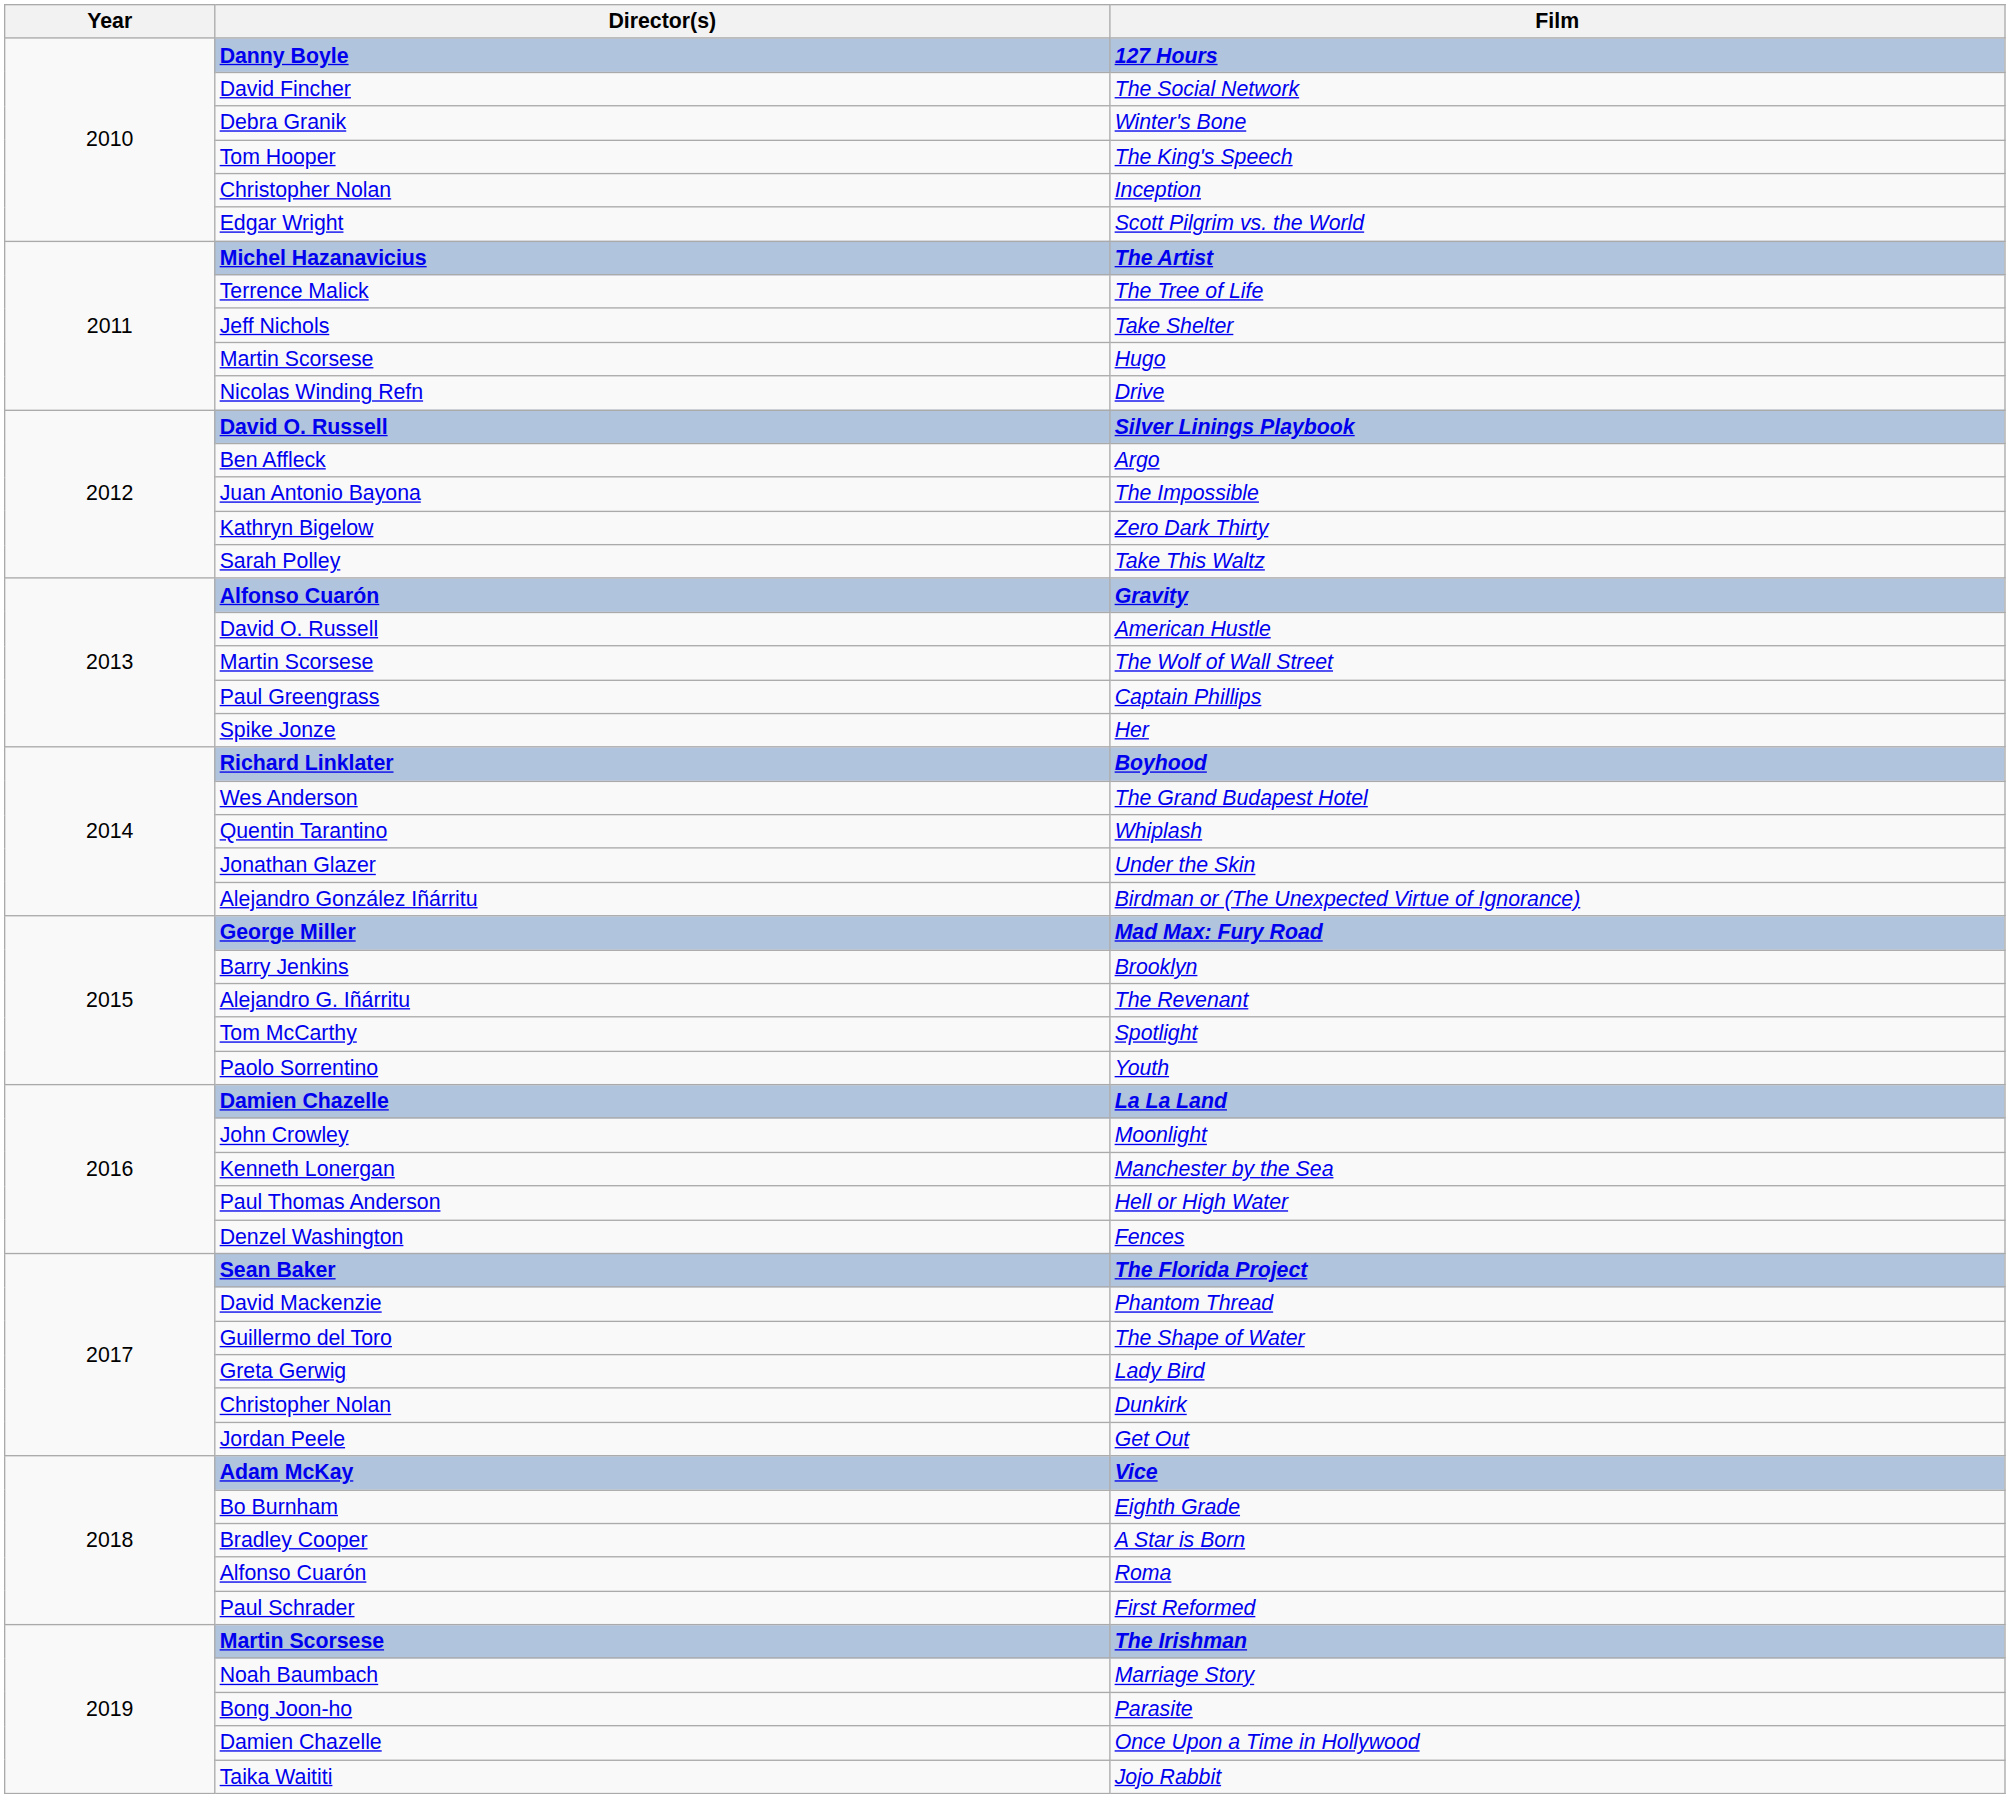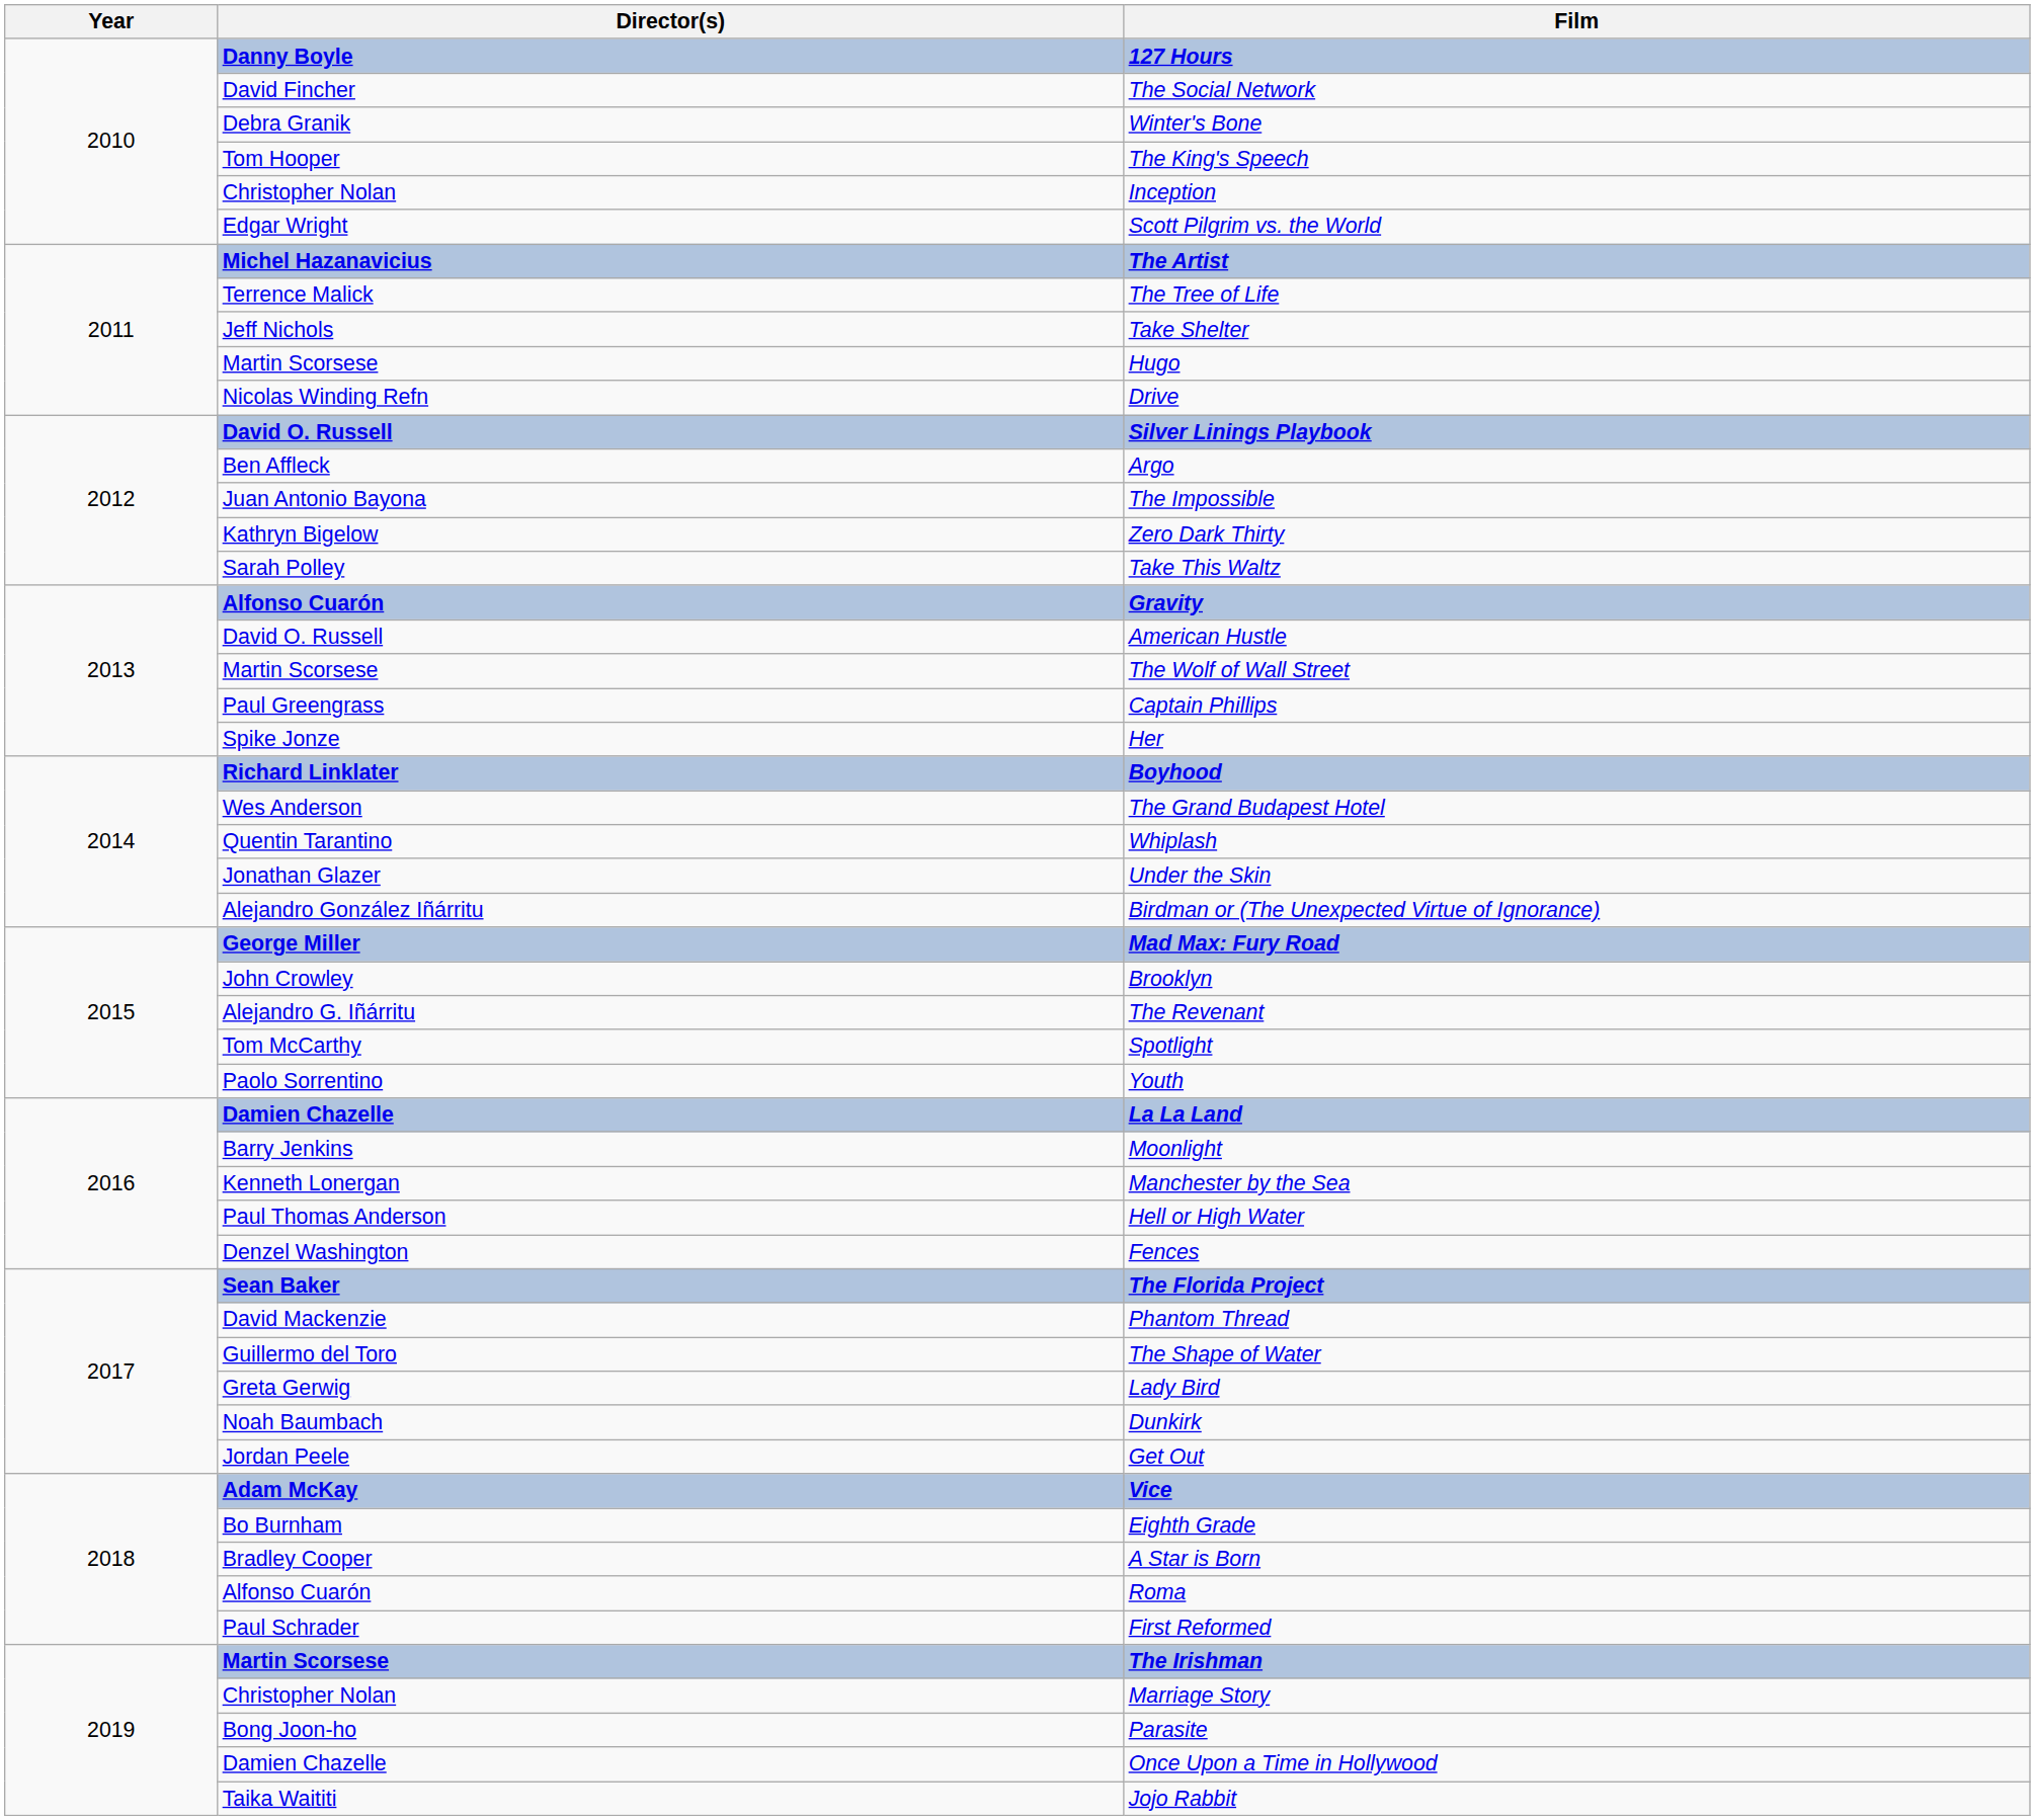 <table class="wikitable" width="95%" cellpadding="5">
 <tr>
 <th width="100"><strong>Year</strong></th>
 <th width="450"><strong>Director(s)</strong></th>
 <th width="450"><strong>Film</strong></th>
 </tr>
 <tr>
 <td rowspan=6 style="text-align:center;">2010<br></td>
 <td style="background:#B0C4DE;"><strong><a href='#'>Danny Boyle</a></strong></td>
 <td style="background:#B0C4DE;"><strong><em><a href='#'>127 Hours</a></em></strong></td>
 </tr>
 <tr>
 <td><a href='#'>David Fincher</a></td>
 <td><em><a href='#'>The Social Network</a></em></td>
 </tr>
 <tr>
 <td><a href='#'>Debra Granik</a></td>
 <td><em><a href='#'>Winter's Bone</a></em></td>
 </tr>
 <tr>
 <td><a href='#'>Tom Hooper</a></td>
 <td><em><a href='#'>The King's Speech</a></em></td>
 </tr>
 <tr>
 <td><a href='#'>Christopher Nolan</a></td>
 <td><em><a href='#'>Inception</a></em></td>
 </tr>
 <tr>
 <td><a href='#'>Edgar Wright</a></td>
 <td><em><a href='#'>Scott Pilgrim vs. the World</a></em></td>
 </tr>
 <tr>
 <td rowspan=5 style="text-align:center;">2011<br></td>
 <td style="background:#B0C4DE;"><strong><a href='#'>Michel Hazanavicius</a></strong></td>
 <td style="background:#B0C4DE;"><strong><em><a href='#'>The Artist</a></em></strong></td>
 </tr>
 <tr>
 <td><a href='#'>Terrence Malick</a></td>
 <td><em><a href='#'>The Tree of Life</a></em></td>
 </tr>
 <tr>
 <td><a href='#'>Jeff Nichols</a></td>
 <td><em><a href='#'>Take Shelter</a></em></td>
 </tr>
 <tr>
 <td><a href='#'>Martin Scorsese</a></td>
 <td><em><a href='#'>Hugo</a></em></td>
 </tr>
 <tr>
 <td><a href='#'>Nicolas Winding Refn</a></td>
 <td><em><a href='#'>Drive</a></em></td>
 </tr>
 <tr>
 <td rowspan=5 style="text-align:center;">2012<br></td>
 <td style="background:#B0C4DE;"><strong><a href='#'>David O. Russell</a></strong></td>
 <td style="background:#B0C4DE;"><strong><em><a href='#'>Silver Linings Playbook</a></em></strong></td>
 </tr>
 <tr>
 <td><a href='#'>Ben Affleck</a></td>
 <td><em><a href='#'>Argo</a></em></td>
 </tr>
 <tr>
 <td><a href='#'>Juan Antonio Bayona</a></td>
 <td><em><a href='#'>The Impossible</a></em></td>
 </tr>
 <tr>
 <td><a href='#'>Kathryn Bigelow</a></td>
 <td><em><a href='#'>Zero Dark Thirty</a></em></td>
 </tr>
 <tr>
 <td><a href='#'>Sarah Polley</a></td>
 <td><em><a href='#'>Take This Waltz</a></em></td>
 </tr>
 <tr>
 <td rowspan=5 style="text-align:center;">2013<br></td>
 <td style="background:#B0C4DE;"><strong><a href='#'>Alfonso Cuarón</a></strong></td>
 <td style="background:#B0C4DE;"><strong><em><a href='#'>Gravity</a></em></strong></td>
 </tr>
 <tr>
 <td><a href='#'>David O. Russell</a></td>
 <td><em><a href='#'>American Hustle</a></em></td>
 </tr>
 <tr>
 <td><a href='#'>Martin Scorsese</a></td>
 <td><em><a href='#'>The Wolf of Wall Street</a></em></td>
 </tr>
 <tr>
 <td><a href='#'>Paul Greengrass</a></td>
 <td><em><a href='#'>Captain Phillips</a></em></td>
 </tr>
 <tr>
 <td><a href='#'>Spike Jonze</a></td>
 <td><em><a href='#'>Her</a></em></td>
 </tr>
 <tr>
 <td rowspan=5 style="text-align:center;">2014<br></td>
 <td style="background:#B0C4DE;"><strong><a href='#'>Richard Linklater</a></strong></td>
 <td style="background:#B0C4DE;"><strong><em><a href='#'>Boyhood</a></em></strong></td>
 </tr>
 <tr>
 <td><a href='#'>Wes Anderson</a></td>
 <td><em><a href='#'>The Grand Budapest Hotel</a></em></td>
 </tr>
 <tr>
 <td><a href='#'>Quentin Tarantino</a></td>
 <td><em><a href='#'>Whiplash</a></em></td>
 </tr>
 <tr>
 <td><a href='#'>Jonathan Glazer</a></td>
 <td><em><a href='#'>Under the Skin</a></em></td>
 </tr>
 <tr>
 <td><a href='#'>Alejandro González Iñárritu</a></td>
 <td><em><a href='#'>Birdman or (The Unexpected Virtue of Ignorance)</a></em></td>
 </tr>
 <tr>
 <td rowspan=5 style="text-align:center;">2015<br></td>
 <td style="background:#B0C4DE;"><strong><a href='#'>George Miller</a></strong></td>
 <td style="background:#B0C4DE;"><strong><em><a href='#'>Mad Max: Fury Road</a></em></strong></td>
 </tr>
 <tr>
-<td><a href='#'>Barry Jenkins</a></td>
+<td><a href='#'>John Crowley</a></td>
 <td><em><a href='#'>Brooklyn</a></em></td>
 </tr>
 <tr>
 <td><a href='#'>Alejandro G. Iñárritu</a></td>
 <td><em><a href='#'>The Revenant</a></em></td>
 </tr>
 <tr>
 <td><a href='#'>Tom McCarthy</a></td>
 <td><em><a href='#'>Spotlight</a></em></td>
 </tr>
 <tr>
 <td><a href='#'>Paolo Sorrentino</a></td>
 <td><em><a href='#'>Youth</a></em></td>
 </tr>
 <tr>
 <td rowspan=5 style="text-align:center;">2016<br></td>
 <td style="background:#B0C4DE;"><strong><a href='#'>Damien Chazelle</a></strong></td>
 <td style="background:#B0C4DE;"><strong><em><a href='#'>La La Land</a></em></strong></td>
 </tr>
 <tr>
-<td><a href='#'>John Crowley</a></td>
+<td><a href='#'>Barry Jenkins</a></td>
 <td><em><a href='#'>Moonlight</a></em></td>
 </tr>
 <tr>
 <td><a href='#'>Kenneth Lonergan</a></td>
 <td><em><a href='#'>Manchester by the Sea</a></em></td>
 </tr>
 <tr>
 <td><a href='#'>Paul Thomas Anderson</a></td>
 <td><em><a href='#'>Hell or High Water</a></em></td>
 </tr>
 <tr>
 <td><a href='#'>Denzel Washington</a></td>
 <td><em><a href='#'>Fences</a></em></td>
 </tr>
 <tr>
 <td rowspan=6 style="text-align:center;">2017<br></td>
 <td style="background:#B0C4DE;"><strong><a href='#'>Sean Baker</a></strong></td>
 <td style="background:#B0C4DE;"><strong><em><a href='#'>The Florida Project</a></em></strong></td>
 </tr>
 <tr>
 <td><a href='#'>David Mackenzie</a></td>
 <td><em><a href='#'>Phantom Thread</a></em></td>
 </tr>
 <tr>
 <td><a href='#'>Guillermo del Toro</a></td>
 <td><em><a href='#'>The Shape of Water</a></em></td>
 </tr>
 <tr>
 <td><a href='#'>Greta Gerwig</a></td>
 <td><em><a href='#'>Lady Bird</a></em></td>
 </tr>
 <tr>
-<td><a href='#'>Christopher Nolan</a></td>
+<td><a href='#'>Noah Baumbach</a></td>
 <td><em><a href='#'>Dunkirk</a></em></td>
 </tr>
 <tr>
 <td><a href='#'>Jordan Peele</a></td>
 <td><em><a href='#'>Get Out</a></em></td>
 </tr>
 <tr>
 <td rowspan=5 style="text-align:center;">2018<br></td>
 <td style="background:#B0C4DE;"><strong><a href='#'>Adam McKay</a></strong></td>
 <td style="background:#B0C4DE;"><strong><em><a href='#'>Vice</a></em></strong></td>
 </tr>
 <tr>
 <td><a href='#'>Bo Burnham</a></td>
 <td><em><a href='#'>Eighth Grade</a></em></td>
 </tr>
 <tr>
 <td><a href='#'>Bradley Cooper</a></td>
 <td><em><a href='#'>A Star is Born</a></em></td>
 </tr>
 <tr>
 <td><a href='#'>Alfonso Cuarón</a></td>
 <td><em><a href='#'>Roma</a></em></td>
 </tr>
 <tr>
 <td><a href='#'>Paul Schrader</a></td>
 <td><em><a href='#'>First Reformed</a></em></td>
 </tr>
 <tr>
 <td rowspan=5 style="text-align:center;">2019<br></td>
 <td style="background:#B0C4DE;"><strong><a href='#'>Martin Scorsese</a></strong></td>
 <td style="background:#B0C4DE;"><strong><em><a href='#'>The Irishman</a></em></strong></td>
 </tr>
 <tr>
-<td><a href='#'>Noah Baumbach</a></td>
+<td><a href='#'>Christopher Nolan</a></td>
 <td><em><a href='#'>Marriage Story</a></em></td>
 </tr>
 <tr>
 <td><a href='#'>Bong Joon-ho</a></td>
 <td><em><a href='#'>Parasite</a></em></td>
 </tr>
 <tr>
 <td><a href='#'>Damien Chazelle</a></td>
 <td><em><a href='#'>Once Upon a Time in Hollywood</a></em></td>
 </tr>
 <tr>
 <td><a href='#'>Taika Waititi</a></td>
 <td><em><a href='#'>Jojo Rabbit</a></em></td>
 </tr>
 </table>
